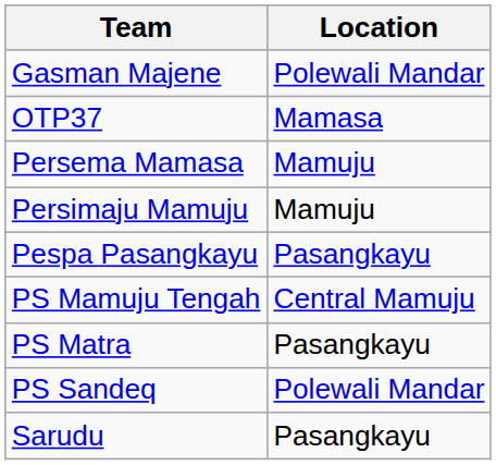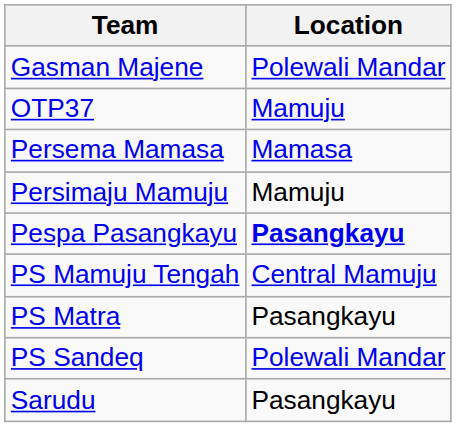 <table class="wikitable sortable">
 <tr>
 <th>Team</th>
 <th>Location</th>
 </tr>
 <tr>
 <td><a href='#'>Gasman Majene</a></td>
 <td><a href='#'>Polewali Mandar</a></td>
 </tr>
 <tr>
 <td><a href='#'>OTP37</a></td>
-<td><a href='#'>Mamasa</a></td>
+<td><a href='#'>Mamuju</a></td>
 </tr>
 <tr>
 <td><a href='#'>Persema Mamasa</a></td>
-<td><a href='#'>Mamuju</a></td>
+<td><a href='#'>Mamasa</a></td>
 </tr>
 <tr>
 <td><a href='#'>Persimaju Mamuju</a></td>
 <td>Mamuju</td>
 </tr>
 <tr>
 <td><a href='#'>Pespa Pasangkayu</a></td>
-<td><a href='#'>Pasangkayu</a></td>
+<td><strong><a href='#'>Pasangkayu</a></strong></td>
 </tr>
 <tr>
 <td><a href='#'>PS Mamuju Tengah</a></td>
 <td><a href='#'>Central Mamuju</a></td>
 </tr>
 <tr>
 <td><a href='#'>PS Matra</a></td>
 <td>Pasangkayu</td>
 </tr>
 <tr>
 <td><a href='#'>PS Sandeq</a></td>
 <td><a href='#'>Polewali Mandar</a></td>
 </tr>
 <tr>
 <td><a href='#'>Sarudu</a></td>
 <td>Pasangkayu</td>
 </tr>
 </table>
